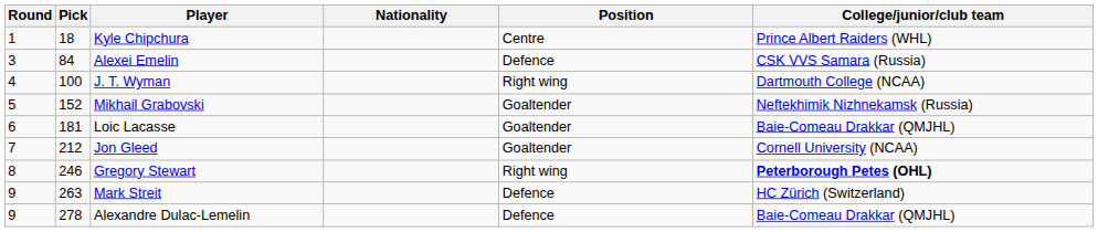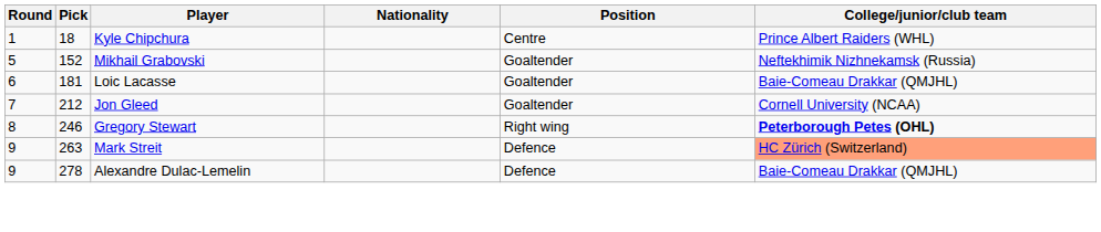 <table class="wikitable">
 <tr>
 <th bgcolor="#DDDDFF" width="2.75%">Round</th>
 <th bgcolor="#DDDDFF" width="2.75%">Pick</th>
 <th bgcolor="#DDDDFF" width="22.0%">Player</th>
 <th bgcolor="#DDDDFF" width="16.5%">Nationality</th>
 <th bgcolor="#DDDDFF" width="24.0%">Position</th>
 <th bgcolor="#DDDDFF" width="100.0%">College/junior/club team</th>
 </tr>
 <tr>
 <td>1</td>
 <td>18</td>
 <td><a href='#'>Kyle Chipchura</a></td>
 <td></td>
 <td>Centre</td>
 <td><a href='#'>Prince Albert Raiders</a> (WHL)</td>
-</tr>
-<tr>
-<td>3</td>
-<td>84</td>
-<td><a href='#'>Alexei Emelin</a></td>
-<td></td>
-<td>Defence</td>
-<td><a href='#'>CSK VVS Samara</a> (Russia)</td>
-</tr>
-<tr>
-<td>4</td>
-<td>100</td>
-<td><a href='#'>J. T. Wyman</a></td>
-<td></td>
-<td>Right wing</td>
-<td><a href='#'>Dartmouth College</a> (NCAA)</td>
 </tr>
 <tr>
 <td>5</td>
 <td>152</td>
 <td><a href='#'>Mikhail Grabovski</a></td>
 <td></td>
 <td>Goaltender</td>
 <td><a href='#'>Neftekhimik Nizhnekamsk</a> (Russia)</td>
 </tr>
 <tr>
 <td>6</td>
 <td>181</td>
 <td>Loic Lacasse</td>
 <td></td>
 <td>Goaltender</td>
 <td><a href='#'>Baie-Comeau Drakkar</a> (QMJHL)</td>
 </tr>
 <tr>
 <td>7</td>
 <td>212</td>
 <td><a href='#'>Jon Gleed</a></td>
 <td></td>
 <td>Goaltender</td>
 <td><a href='#'>Cornell University</a> (NCAA)</td>
 </tr>
 <tr>
 <td>8</td>
 <td>246</td>
 <td><a href='#'>Gregory Stewart</a></td>
 <td></td>
 <td>Right wing</td>
 <td><strong><a href='#'>Peterborough Petes</a> (OHL)</strong></td>
 </tr>
 <tr>
 <td>9</td>
 <td>263</td>
 <td><a href='#'>Mark Streit</a></td>
 <td></td>
 <td>Defence</td>
-<td><a href='#'>HC Zürich</a> (Switzerland)</td>
+<td style="background: lightsalmon;"><a href='#'>HC Zürich</a> (Switzerland)</td>
 </tr>
 <tr>
 <td>9</td>
 <td>278</td>
 <td>Alexandre Dulac-Lemelin</td>
 <td></td>
 <td>Defence</td>
 <td><a href='#'>Baie-Comeau Drakkar</a> (QMJHL)</td>
 </tr>
 </table>
